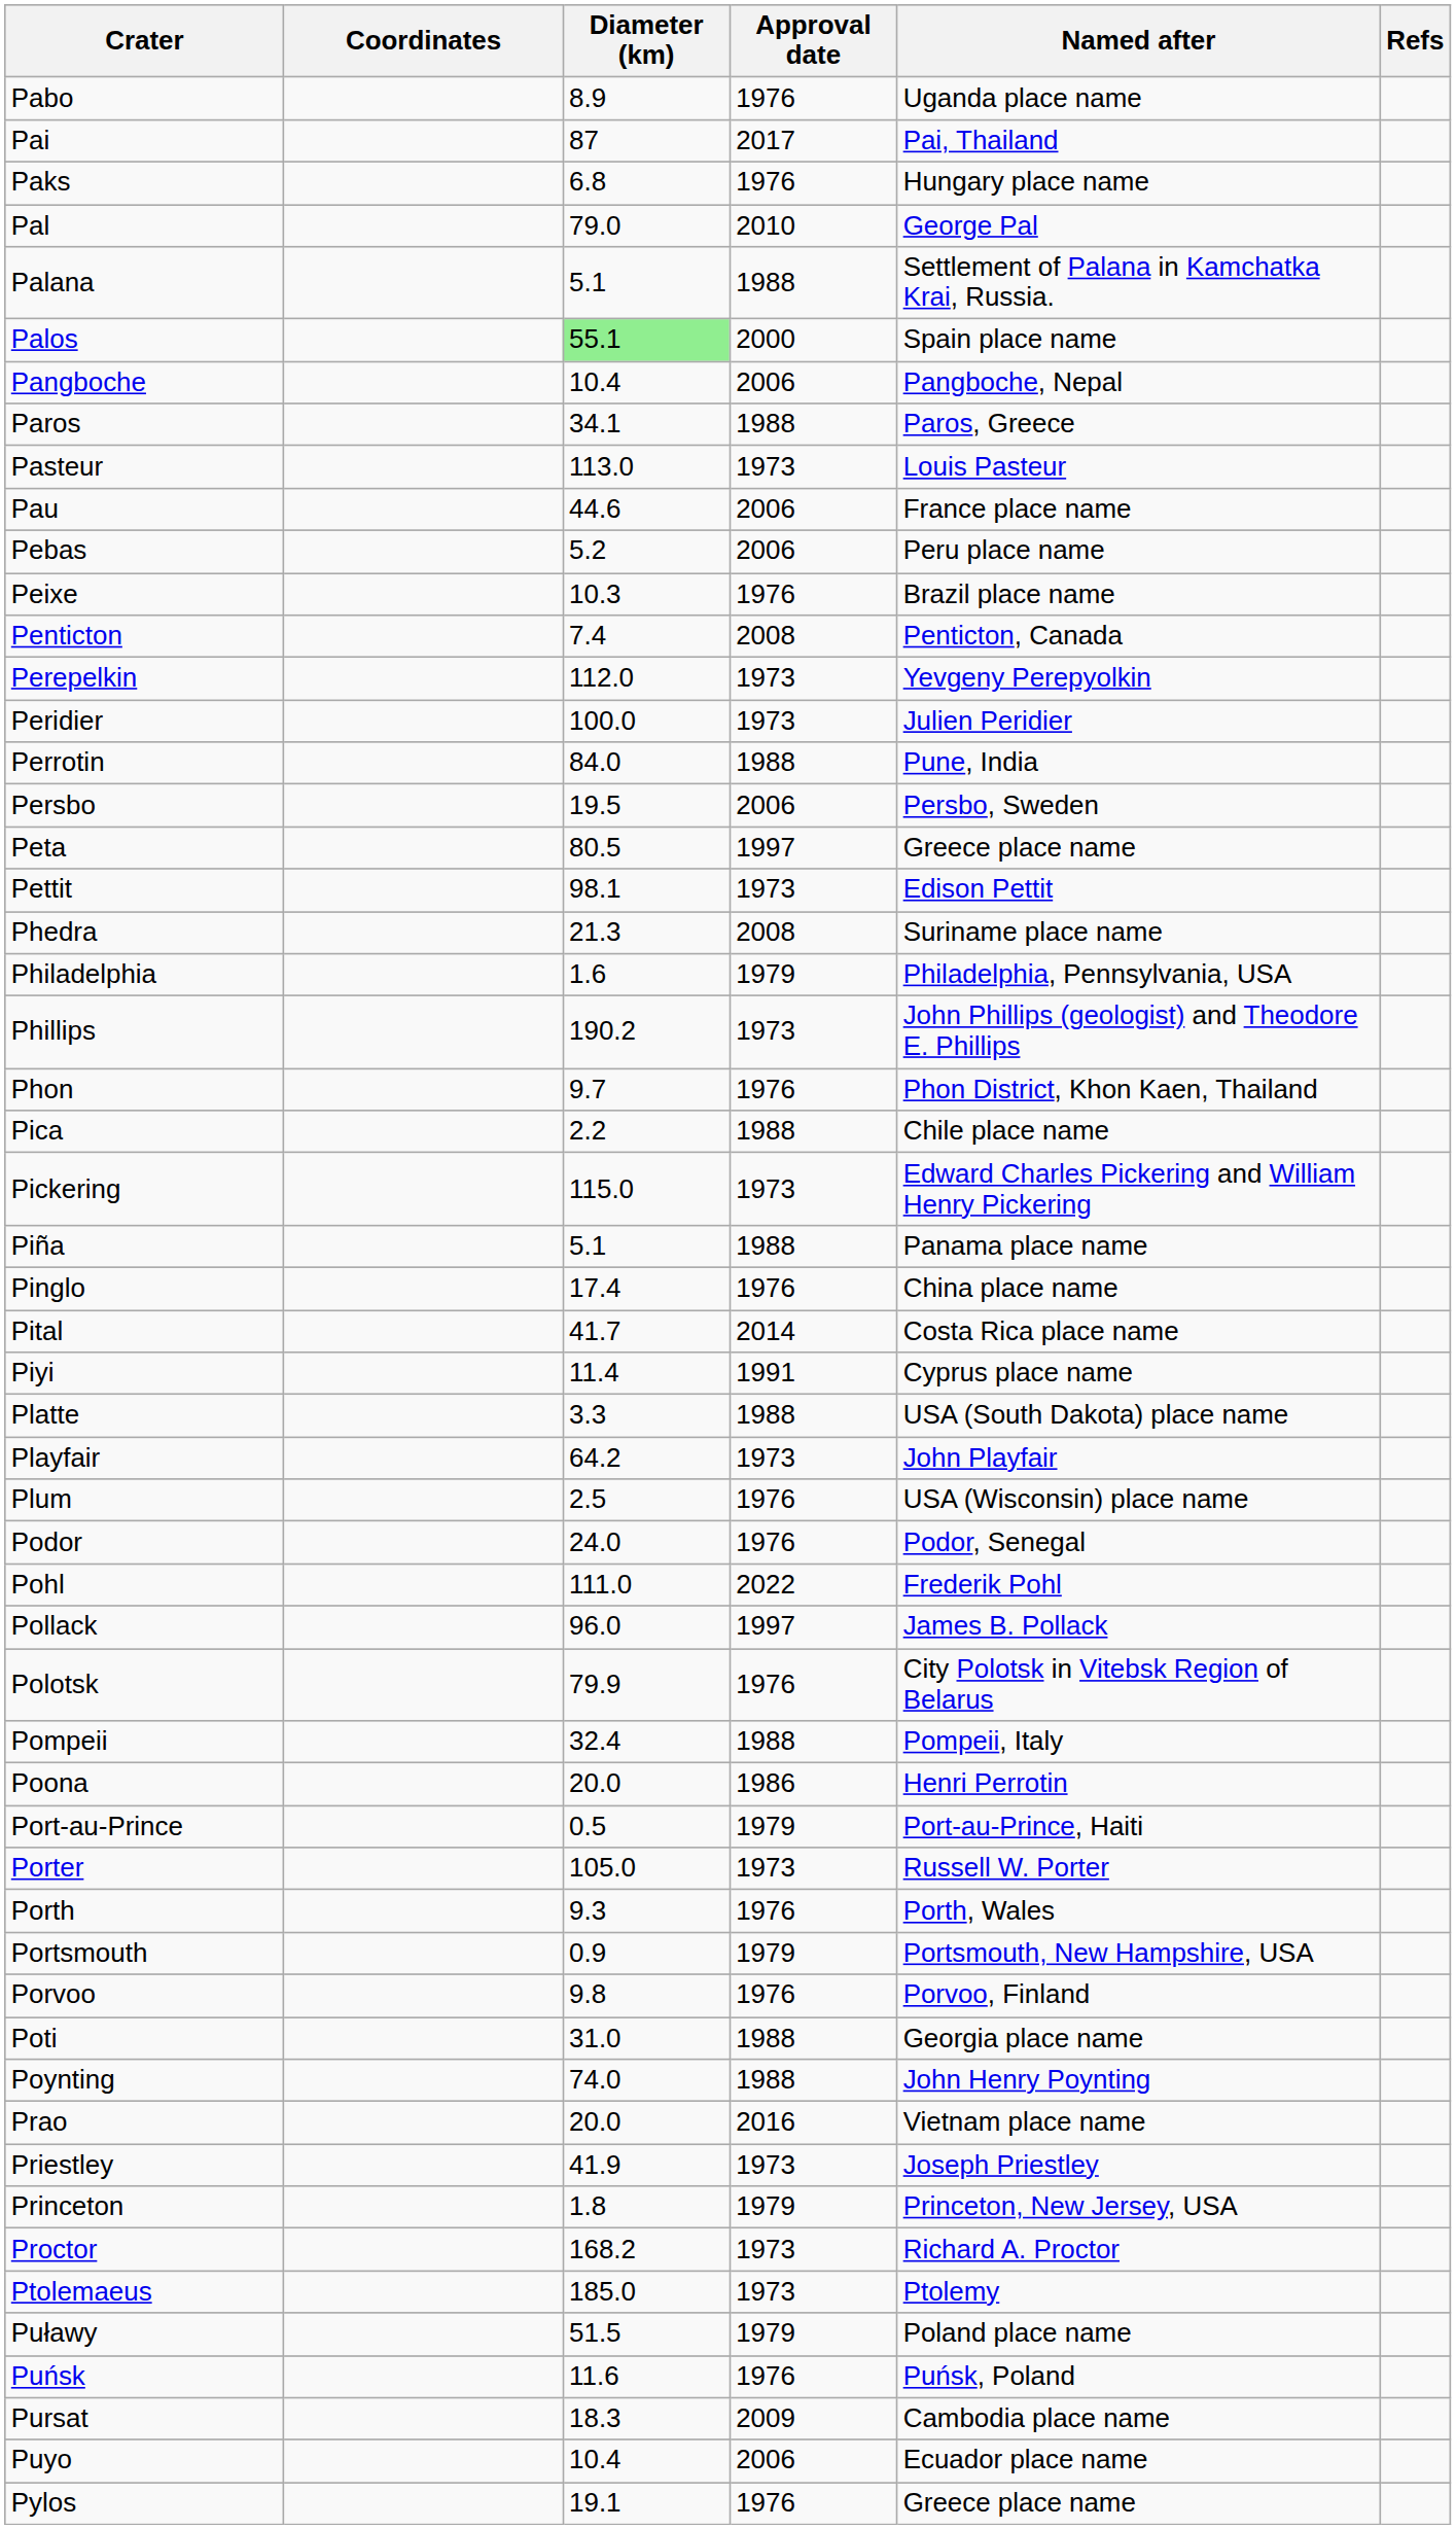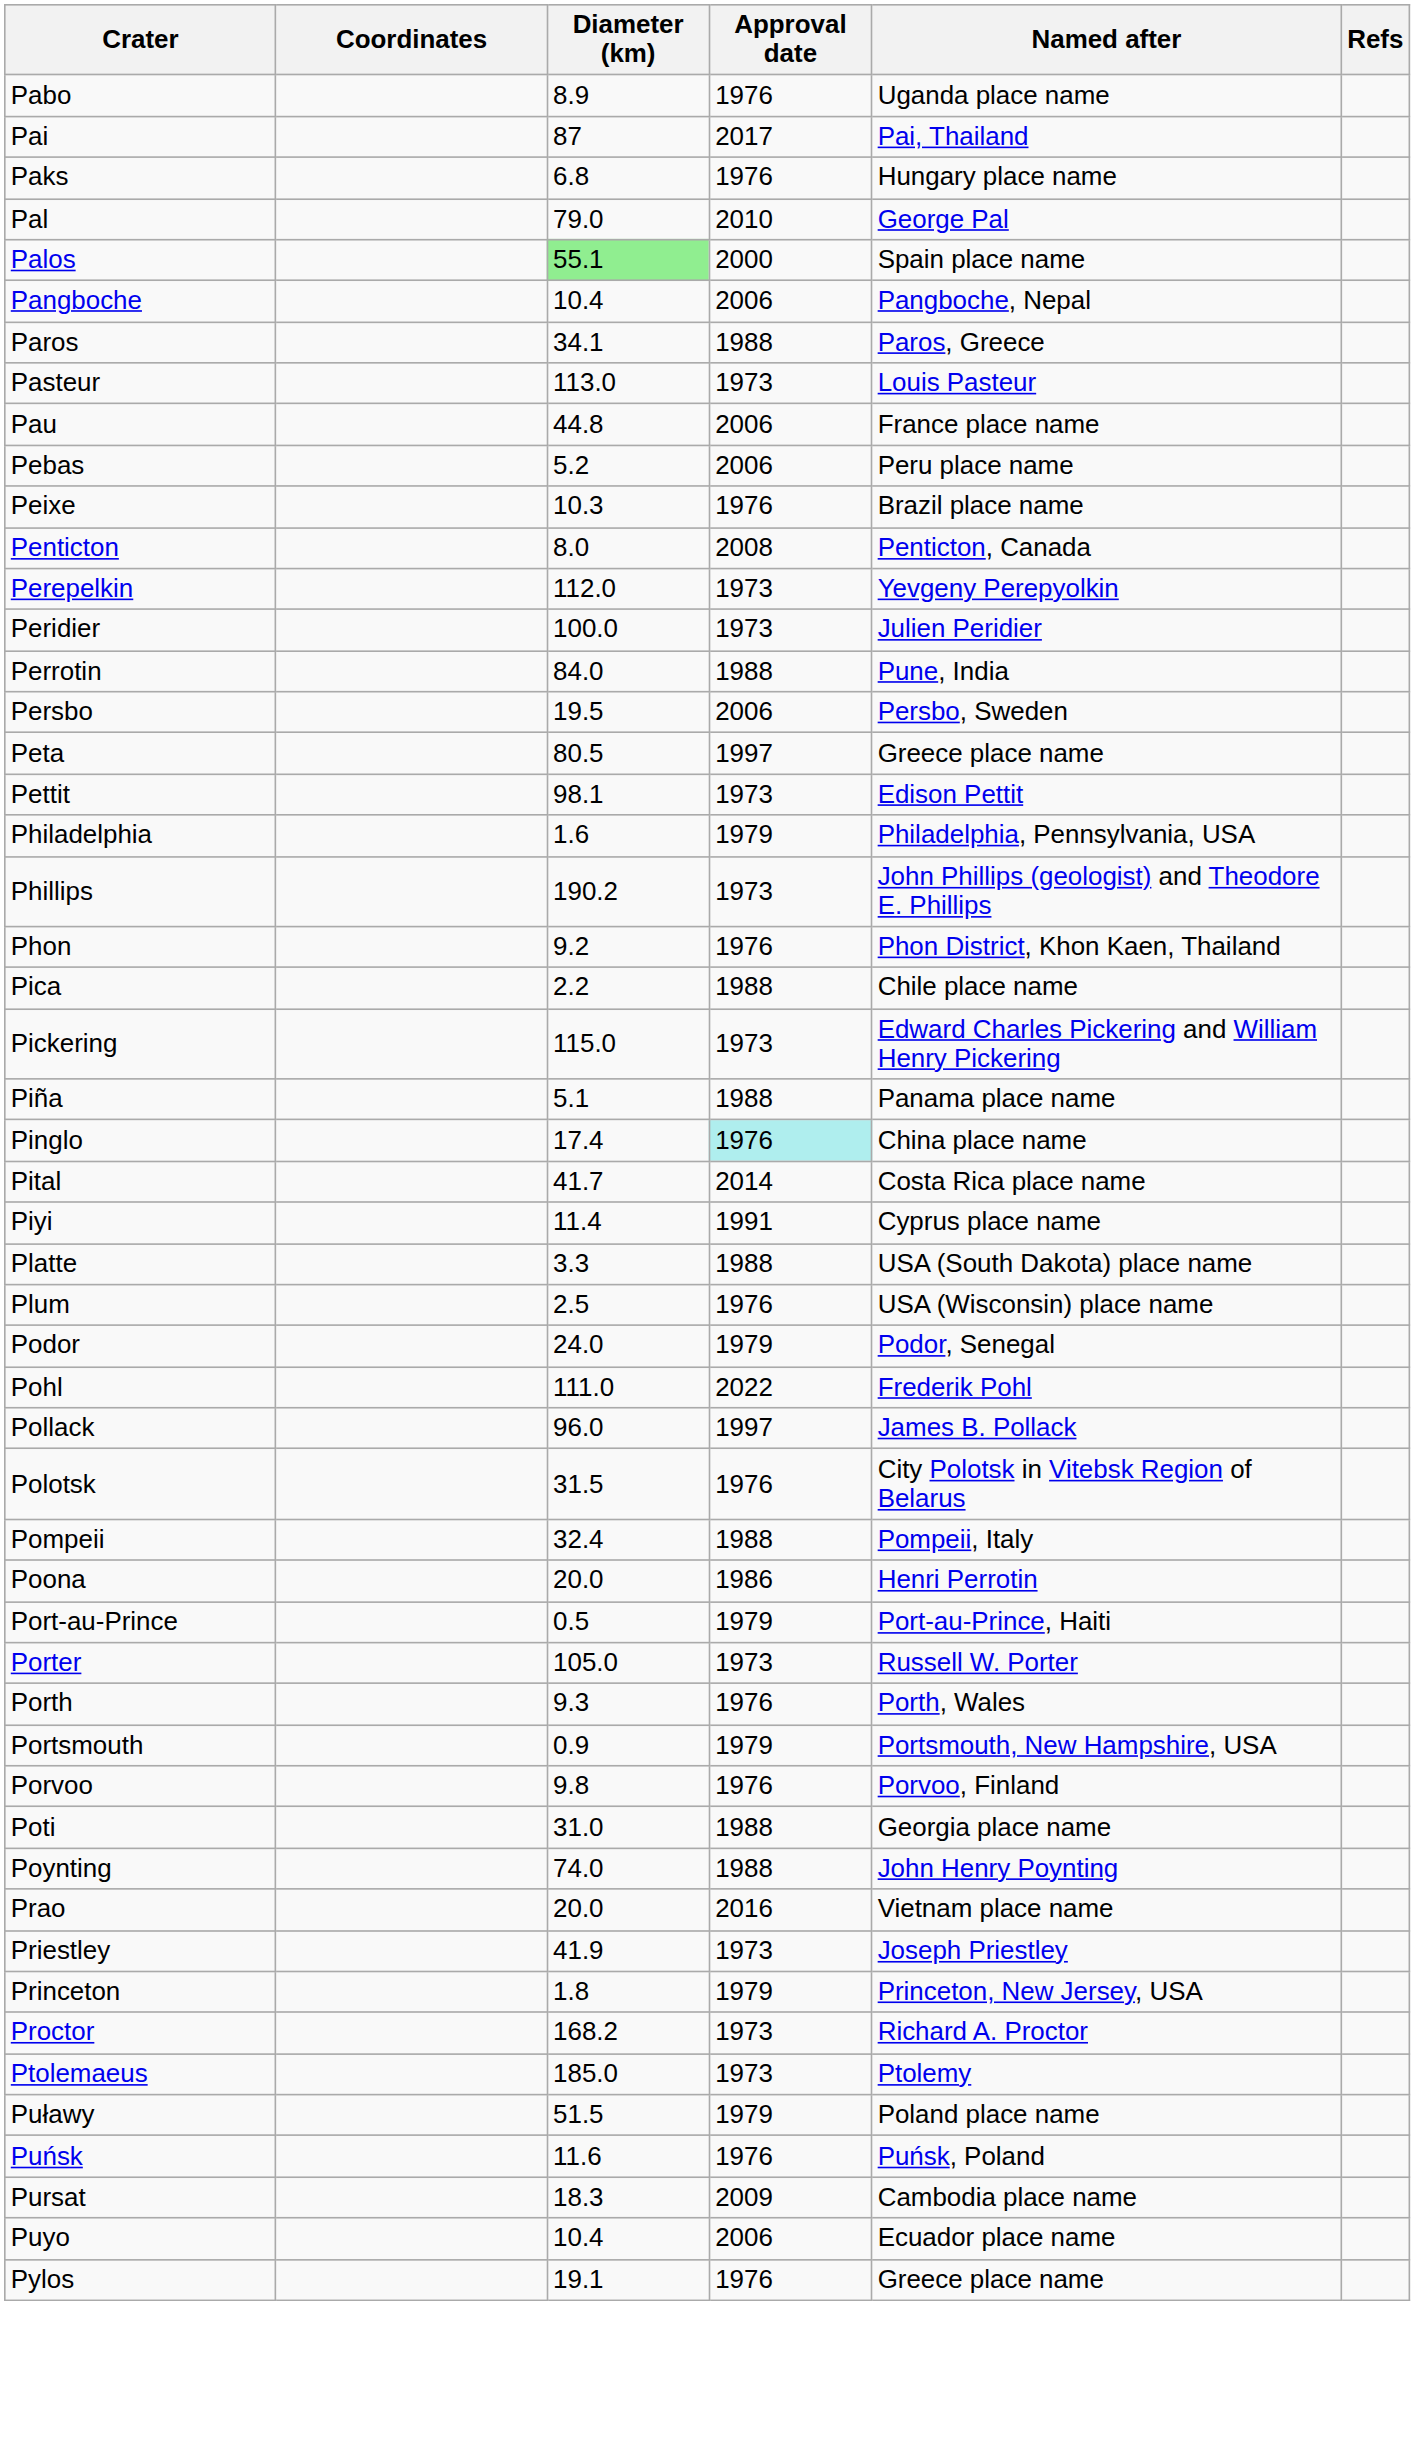 <table class="wikitable" style="min-width: 90%;">
 <tr>
 <th style="width:10em">Crater</th>
 <th style="width:10em">Coordinates</th>
 <th>Diameter (km)</th>
 <th>Approval date</th>
 <th>Named after</th>
 <th>Refs</th>
 </tr>
 <tr id="Pabo">
 <td>Pabo</td>
 <td></td>
 <td>8.9</td>
 <td>1976</td>
 <td>Uganda place name</td>
 <td></td>
 </tr>
 <tr id="Pai">
 <td>Pai</td>
 <td></td>
 <td>87</td>
 <td>2017</td>
 <td><a href='#'>Pai, Thailand</a></td>
 <td></td>
 </tr>
 <tr id="Paks">
 <td>Paks</td>
 <td></td>
 <td>6.8</td>
 <td>1976</td>
 <td>Hungary place name</td>
 <td></td>
 </tr>
 <tr id="Pal">
 <td>Pal</td>
 <td></td>
 <td>79.0</td>
 <td>2010</td>
 <td><a href='#'>George Pal</a></td>
 <td></td>
 </tr>
-<tr id="Palana">
-<td>Palana</td>
-<td></td>
-<td>5.1</td>
-<td>1988</td>
-<td>Settlement of <a href='#'>Palana</a> in <a href='#'>Kamchatka Krai</a>, Russia.</td>
-<td></td>
-</tr>
 <tr id="Palos">
 <td><a href='#'>Palos</a></td>
 <td></td>
 <td style="background: lightgreen;">55.1</td>
 <td>2000</td>
 <td>Spain place name</td>
 <td></td>
 </tr>
 <tr id="Pangboche">
 <td><a href='#'>Pangboche</a></td>
 <td></td>
 <td>10.4</td>
 <td>2006</td>
 <td><a href='#'>Pangboche</a>, Nepal</td>
 <td></td>
 </tr>
 <tr id="Paros">
 <td>Paros</td>
 <td></td>
 <td>34.1</td>
 <td>1988</td>
 <td><a href='#'>Paros</a>, Greece</td>
 <td></td>
 </tr>
 <tr id="Pasteur">
 <td>Pasteur</td>
 <td></td>
 <td>113.0</td>
 <td>1973</td>
 <td><a href='#'>Louis Pasteur</a></td>
 <td></td>
 </tr>
 <tr id="Pau">
 <td>Pau</td>
 <td></td>
-<td>44.6</td>
+<td>44.8</td>
 <td>2006</td>
 <td>France place name</td>
 <td></td>
 </tr>
 <tr id="Pebas">
 <td>Pebas</td>
 <td></td>
 <td>5.2</td>
 <td>2006</td>
 <td>Peru place name</td>
 <td></td>
 </tr>
 <tr id="Peixe">
 <td>Peixe</td>
 <td></td>
 <td>10.3</td>
 <td>1976</td>
 <td>Brazil place name</td>
 <td></td>
 </tr>
 <tr id="Penticton">
 <td><a href='#'>Penticton</a></td>
 <td></td>
-<td>7.4</td>
+<td>8.0</td>
 <td>2008</td>
 <td><a href='#'>Penticton</a>, Canada</td>
 <td></td>
 </tr>
 <tr id="Perepelkin">
 <td><a href='#'>Perepelkin</a></td>
 <td></td>
 <td>112.0</td>
 <td>1973</td>
 <td><a href='#'>Yevgeny Perepyolkin</a></td>
 <td></td>
 </tr>
 <tr id="Peridier">
 <td>Peridier</td>
 <td></td>
 <td>100.0</td>
 <td>1973</td>
 <td><a href='#'>Julien Peridier</a></td>
 <td></td>
 </tr>
 <tr id="Perrotin">
 <td>Perrotin</td>
 <td></td>
 <td>84.0</td>
 <td>1988</td>
 <td><a href='#'>Pune</a>, India</td>
 <td></td>
 </tr>
 <tr id="Persbo">
 <td>Persbo</td>
 <td></td>
 <td>19.5</td>
 <td>2006</td>
 <td><a href='#'>Persbo</a>, Sweden</td>
 <td></td>
 </tr>
 <tr id="Peta">
 <td>Peta</td>
 <td></td>
 <td>80.5</td>
 <td>1997</td>
 <td>Greece place name</td>
 <td></td>
 </tr>
 <tr id="Pettit">
 <td>Pettit</td>
 <td></td>
 <td>98.1</td>
 <td>1973</td>
 <td><a href='#'>Edison Pettit</a></td>
 <td></td>
 </tr>
-<tr id="Phedra">
-<td>Phedra</td>
-<td></td>
-<td>21.3</td>
-<td>2008</td>
-<td>Suriname place name</td>
-<td></td>
-</tr>
 <tr id="Philadelphia">
 <td>Philadelphia</td>
 <td></td>
 <td>1.6</td>
 <td>1979</td>
 <td><a href='#'>Philadelphia</a>, Pennsylvania, USA</td>
 <td></td>
 </tr>
 <tr id="Phillips">
 <td>Phillips</td>
 <td></td>
 <td>190.2</td>
 <td>1973</td>
 <td><a href='#'>John Phillips (geologist)</a> and <a href='#'>Theodore E. Phillips</a></td>
 <td></td>
 </tr>
 <tr id="Phon">
 <td>Phon</td>
 <td></td>
-<td>9.7</td>
+<td>9.2</td>
 <td>1976</td>
 <td><a href='#'>Phon District</a>, Khon Kaen, Thailand</td>
 <td></td>
 </tr>
 <tr id="Pica">
 <td>Pica</td>
 <td></td>
 <td>2.2</td>
 <td>1988</td>
 <td>Chile place name</td>
 <td></td>
 </tr>
 <tr id="Pickering">
 <td>Pickering</td>
 <td></td>
 <td>115.0</td>
 <td>1973</td>
 <td><a href='#'>Edward Charles Pickering</a> and <a href='#'>William Henry Pickering</a></td>
 <td></td>
 </tr>
 <tr id="Pina">
 <td>Piña</td>
 <td></td>
 <td>5.1</td>
 <td>1988</td>
 <td>Panama place name</td>
 <td></td>
 </tr>
 <tr id="Pinglo">
 <td>Pinglo</td>
 <td></td>
 <td>17.4</td>
-<td>1976</td>
+<td style="background: paleturquoise;">1976</td>
 <td>China place name</td>
 <td></td>
 </tr>
 <tr id="Pital">
 <td>Pital</td>
 <td></td>
 <td>41.7</td>
 <td>2014</td>
 <td>Costa Rica place name</td>
 <td></td>
 </tr>
 <tr id="Piyi">
 <td>Piyi</td>
 <td></td>
 <td>11.4</td>
 <td>1991</td>
 <td>Cyprus place name</td>
 <td></td>
 </tr>
 <tr id="Platte">
 <td>Platte</td>
 <td></td>
 <td>3.3</td>
 <td>1988</td>
 <td>USA (South Dakota) place name</td>
 <td></td>
 </tr>
-<tr id="Playfair">
-<td>Playfair</td>
-<td></td>
-<td>64.2</td>
-<td>1973</td>
-<td><a href='#'>John Playfair</a></td>
-<td></td>
-</tr>
 <tr id="Plum">
 <td>Plum</td>
 <td></td>
 <td>2.5</td>
 <td>1976</td>
 <td>USA (Wisconsin) place name</td>
 <td></td>
 </tr>
 <tr id="Podor">
 <td>Podor</td>
 <td></td>
 <td>24.0</td>
-<td>1976</td>
+<td>1979</td>
 <td><a href='#'>Podor</a>, Senegal</td>
 <td></td>
 </tr>
 <tr id="Pohl">
 <td>Pohl</td>
 <td></td>
 <td>111.0</td>
 <td>2022</td>
 <td><a href='#'>Frederik Pohl</a></td>
 <td></td>
 </tr>
 <tr id="Pollack">
 <td>Pollack</td>
 <td></td>
 <td>96.0</td>
 <td>1997</td>
 <td><a href='#'>James B. Pollack</a></td>
 <td></td>
 </tr>
 <tr id="Polotsk">
 <td>Polotsk</td>
 <td></td>
-<td>79.9</td>
+<td>31.5</td>
 <td>1976</td>
 <td>City <a href='#'>Polotsk</a> in <a href='#'>Vitebsk Region</a> of <a href='#'>Belarus</a></td>
 <td></td>
 </tr>
 <tr id="Pompeii">
 <td>Pompeii</td>
 <td></td>
 <td>32.4</td>
 <td>1988</td>
 <td><a href='#'>Pompeii</a>, Italy</td>
 <td></td>
 </tr>
 <tr id="Poona">
 <td>Poona</td>
 <td></td>
 <td>20.0</td>
 <td>1986</td>
 <td><a href='#'>Henri Perrotin</a></td>
 <td></td>
 </tr>
 <tr id="Port-Au-Prince">
 <td>Port-au-Prince</td>
 <td></td>
 <td>0.5</td>
 <td>1979</td>
 <td><a href='#'>Port-au-Prince</a>, Haiti</td>
 <td></td>
 </tr>
 <tr id="Porter">
 <td><a href='#'>Porter</a></td>
 <td></td>
 <td>105.0</td>
 <td>1973</td>
 <td><a href='#'>Russell W. Porter</a></td>
 <td></td>
 </tr>
 <tr id="Porth">
 <td>Porth</td>
 <td></td>
 <td>9.3</td>
 <td>1976</td>
 <td><a href='#'>Porth</a>, Wales</td>
 <td></td>
 </tr>
 <tr id="Portsmouth">
 <td>Portsmouth</td>
 <td></td>
 <td>0.9</td>
 <td>1979</td>
 <td><a href='#'>Portsmouth, New Hampshire</a>, USA</td>
 <td></td>
 </tr>
 <tr id="Porvoo">
 <td>Porvoo</td>
 <td></td>
 <td>9.8</td>
 <td>1976</td>
 <td><a href='#'>Porvoo</a>, Finland</td>
 <td></td>
 </tr>
 <tr id="Poti">
 <td>Poti</td>
 <td></td>
 <td>31.0</td>
 <td>1988</td>
 <td>Georgia place name</td>
 <td></td>
 </tr>
 <tr id="Poynting">
 <td>Poynting</td>
 <td></td>
 <td>74.0</td>
 <td>1988</td>
 <td><a href='#'>John Henry Poynting</a></td>
 <td></td>
 </tr>
 <tr id="Prao">
 <td>Prao</td>
 <td></td>
 <td>20.0</td>
 <td>2016</td>
 <td>Vietnam place name</td>
 <td></td>
 </tr>
 <tr id="Priestley">
 <td>Priestley</td>
 <td></td>
 <td>41.9</td>
 <td>1973</td>
 <td><a href='#'>Joseph Priestley</a></td>
 <td></td>
 </tr>
 <tr id="Princeton">
 <td>Princeton</td>
 <td></td>
 <td>1.8</td>
 <td>1979</td>
 <td><a href='#'>Princeton, New Jersey</a>, USA</td>
 <td></td>
 </tr>
 <tr id="Proctor">
 <td><a href='#'>Proctor</a></td>
 <td></td>
 <td>168.2</td>
 <td>1973</td>
 <td><a href='#'>Richard A. Proctor</a></td>
 <td></td>
 </tr>
 <tr id="Ptolemaeus">
 <td><a href='#'>Ptolemaeus</a></td>
 <td></td>
 <td>185.0</td>
 <td>1973</td>
 <td><a href='#'>Ptolemy</a></td>
 <td></td>
 </tr>
 <tr id="Pulawy">
 <td>Puławy</td>
 <td></td>
 <td>51.5</td>
 <td>1979</td>
 <td>Poland place name</td>
 <td></td>
 </tr>
 <tr id="Punsk">
 <td><a href='#'>Puńsk</a></td>
 <td></td>
 <td>11.6</td>
 <td>1976</td>
 <td><a href='#'>Puńsk</a>, Poland</td>
 <td></td>
 </tr>
 <tr id="Pursat">
 <td>Pursat</td>
 <td></td>
 <td>18.3</td>
 <td>2009</td>
 <td>Cambodia place name</td>
 <td></td>
 </tr>
 <tr id="Puyo">
 <td>Puyo</td>
 <td></td>
 <td>10.4</td>
 <td>2006</td>
 <td>Ecuador place name</td>
 <td></td>
 </tr>
 <tr id="Pylos">
 <td>Pylos</td>
 <td></td>
 <td>19.1</td>
 <td>1976</td>
 <td>Greece place name</td>
 <td></td>
 </tr>
 </table>
